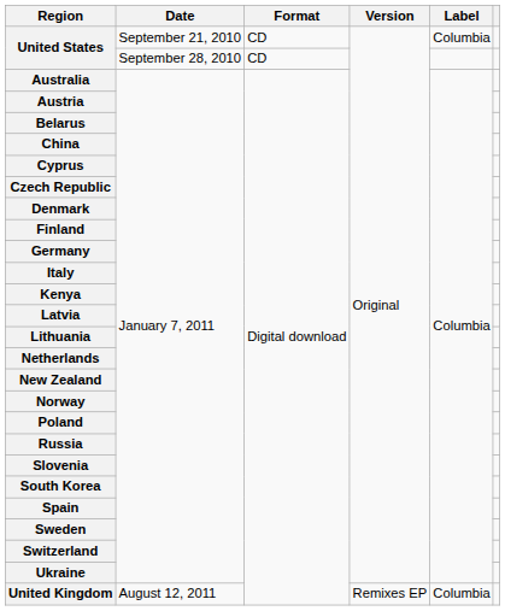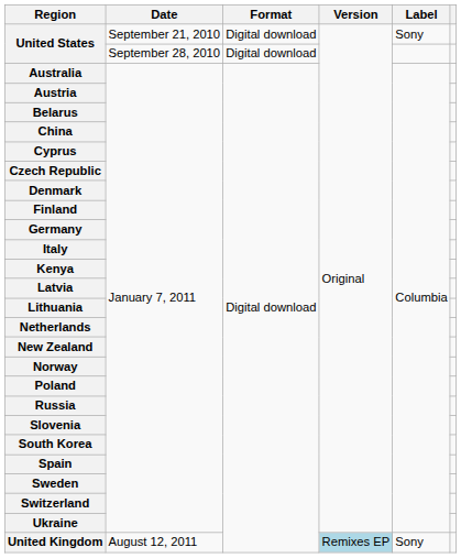 <table class="wikitable plainrowheaders">
 <tr>
 <th>Region</th>
 <th>Date</th>
 <th>Format</th>
 <th>Version</th>
 <th>Label</th>
 <th></th>
 </tr>
 <tr>
 <th rowspan="2" scope="row">United States</th>
 <td>September 21, 2010</td>
-<td>CD</td>
+<td>Digital download</td>
 <td rowspan="26">Original</td>
-<td>Columbia</td>
+<td>Sony</td>
 <td></td>
 </tr>
 <tr>
 <td>September 28, 2010</td>
-<td>CD</td>
+<td>Digital download</td>
 <td></td>
 <td></td>
 </tr>
 <tr>
 <th scope="row">Australia</th>
 <td rowspan="24">January 7, 2011</td>
 <td rowspan="25">Digital download</td>
 <td rowspan="24">Columbia</td>
 <td></td>
 </tr>
 <tr>
 <th scope="row">Austria</th>
 <td></td>
 </tr>
 <tr>
 <th scope="row">Belarus</th>
 <td></td>
 </tr>
 <tr>
 <th scope="row">China</th>
 <td></td>
 </tr>
 <tr>
 <th scope="row">Cyprus</th>
 <td></td>
 </tr>
 <tr>
 <th scope="row">Czech Republic</th>
 <td></td>
 </tr>
 <tr>
 <th scope="row">Denmark</th>
 <td></td>
 </tr>
 <tr>
 <th scope="row">Finland</th>
 <td></td>
 </tr>
 <tr>
 <th scope="row">Germany</th>
 <td></td>
 </tr>
 <tr>
 <th scope="row">Italy</th>
 <td></td>
 </tr>
 <tr>
 <th scope="row">Kenya</th>
 <td></td>
 </tr>
 <tr>
 <th scope="row">Latvia</th>
 <td></td>
 </tr>
 <tr>
 <th scope="row">Lithuania</th>
 <td></td>
 </tr>
 <tr>
 <th scope="row">Netherlands</th>
 <td></td>
 </tr>
 <tr>
 <th scope="row">New Zealand</th>
 <td></td>
 </tr>
 <tr>
 <th scope="row">Norway</th>
 <td></td>
 </tr>
 <tr>
 <th scope="row">Poland</th>
 <td></td>
 </tr>
 <tr>
 <th scope="row">Russia</th>
 <td></td>
 </tr>
 <tr>
 <th scope="row">Slovenia</th>
 <td></td>
 </tr>
 <tr>
 <th scope="row">South Korea</th>
 <td></td>
 </tr>
 <tr>
 <th scope="row">Spain</th>
 <td></td>
 </tr>
 <tr>
 <th scope="row">Sweden</th>
 <td></td>
 </tr>
 <tr>
 <th scope="row">Switzerland</th>
 <td></td>
 </tr>
 <tr>
 <th scope="row">Ukraine</th>
 <td></td>
 </tr>
 <tr>
 <th scope="row">United Kingdom</th>
 <td>August 12, 2011</td>
-<td>Remixes EP</td>
-<td>Columbia</td>
+<td style="background: lightblue;">Remixes EP</td>
+<td>Sony</td>
 <td></td>
 </tr>
 </table>
